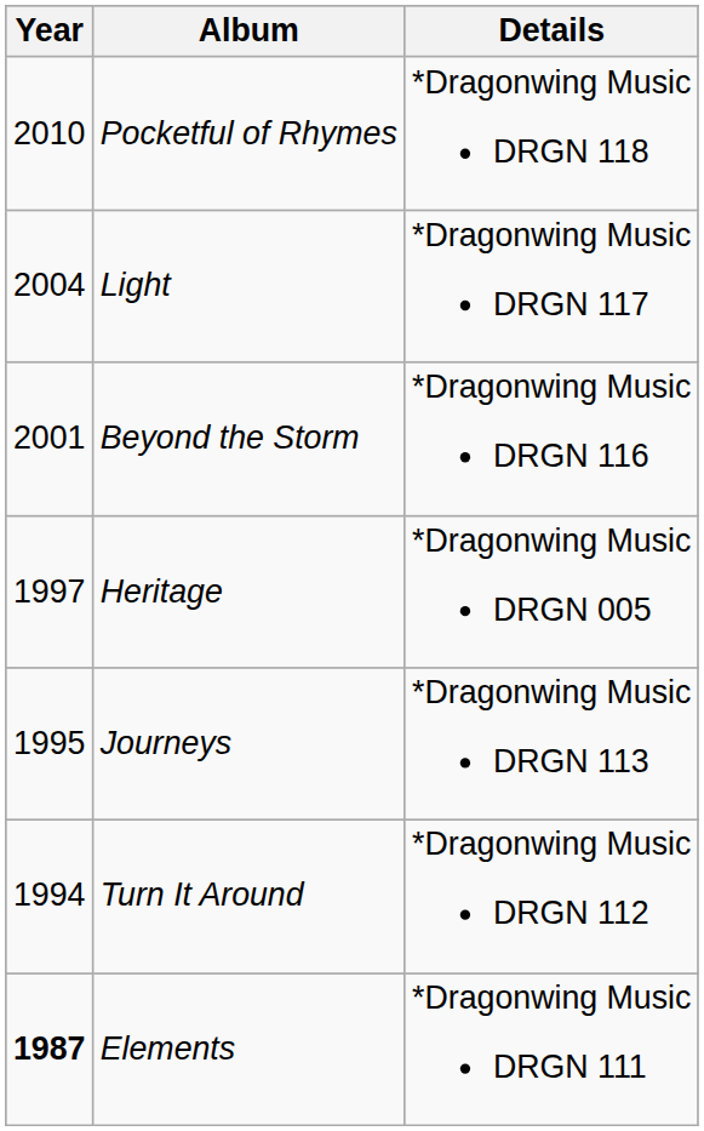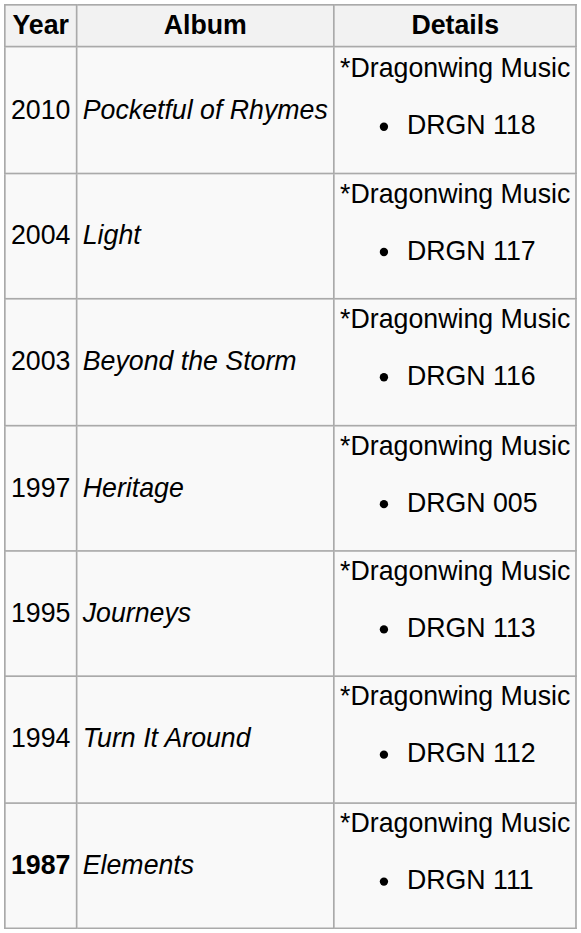 <table class="wikitable">
 <tr>
 <th>Year</th>
 <th>Album</th>
 <th>Details</th>
 </tr>
 <tr>
 <td>2010</td>
 <td><em>Pocketful of Rhymes</em></td>
 <td>*Dragonwing Music<br><ul><li>DRGN 118</li></ul></td>
 </tr>
 <tr>
 <td>2004</td>
 <td><em>Light</em></td>
 <td>*Dragonwing Music<br><ul><li>DRGN 117</li></ul></td>
 </tr>
 <tr>
-<td>2001</td>
+<td>2003</td>
 <td><em>Beyond the Storm</em></td>
 <td>*Dragonwing Music<br><ul><li>DRGN 116</li></ul></td>
 </tr>
 <tr>
 <td>1997</td>
 <td><em>Heritage</em></td>
 <td>*Dragonwing Music<br><ul><li>DRGN 005</li></ul></td>
 </tr>
 <tr>
 <td>1995</td>
 <td><em>Journeys</em></td>
 <td>*Dragonwing Music<br><ul><li>DRGN 113</li></ul></td>
 </tr>
 <tr>
 <td>1994</td>
 <td><em>Turn It Around</em></td>
 <td>*Dragonwing Music<br><ul><li>DRGN 112</li></ul></td>
 </tr>
 <tr>
 <td><strong>1987</strong></td>
 <td><em>Elements</em></td>
 <td>*Dragonwing Music<br><ul><li>DRGN 111</li></ul></td>
 </tr>
 </table>
